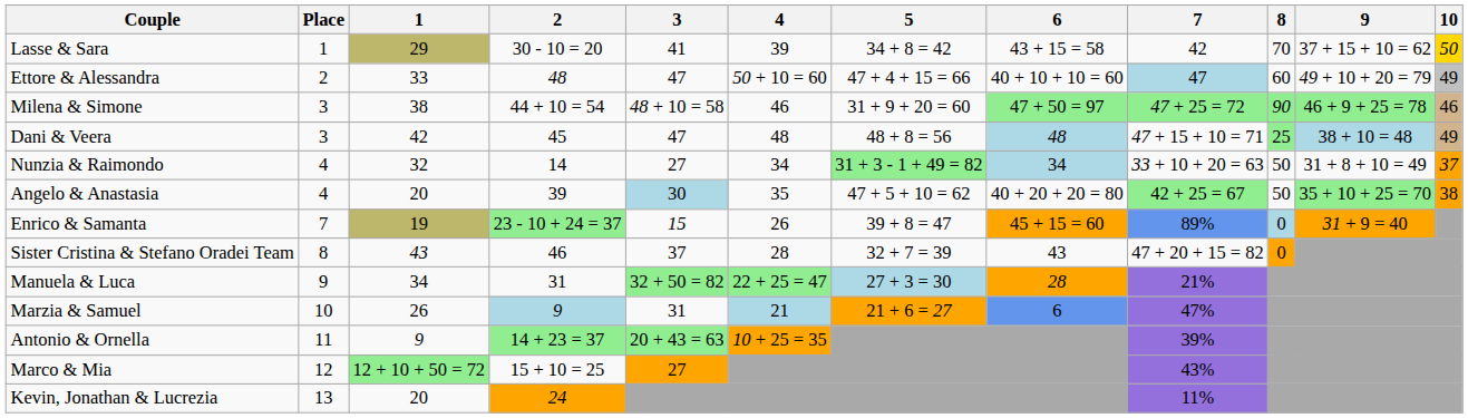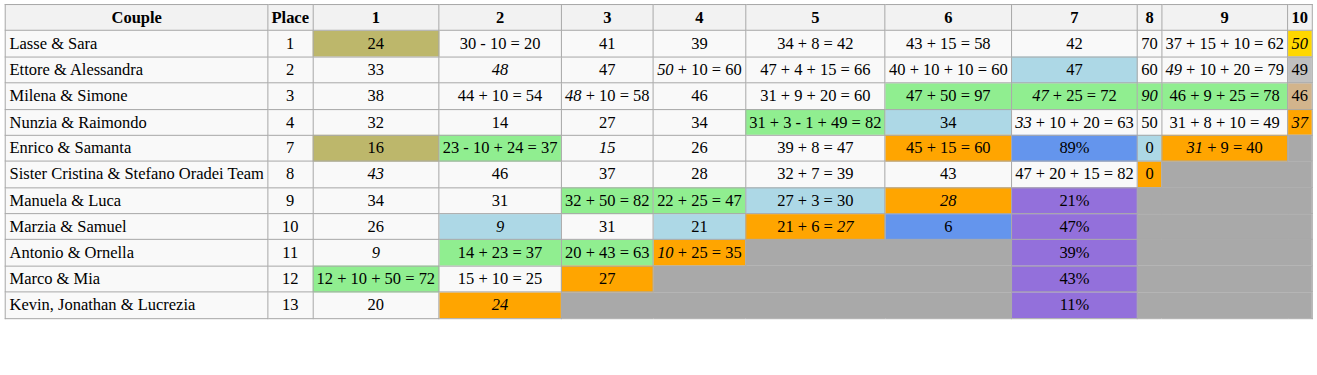 <table class="wikitable sortable" style="margin:auto;text-align:center;">
 <tr>
 <th>Couple</th>
 <th>Place</th>
 <th>1</th>
 <th>2</th>
 <th>3</th>
 <th>4</th>
 <th>5</th>
 <th>6</th>
 <th>7</th>
 <th>8</th>
 <th>9</th>
 <th>10</th>
 </tr>
 <tr>
 <td style="text-align:left;">Lasse & Sara</td>
 <td>1</td>
-<td style="background:darkkhaki;">29</td>
+<td style="background:darkkhaki;">24</td>
 <td>30 - 10 = 20</td>
 <td>41</td>
 <td>39</td>
 <td>34 + 8 = 42</td>
 <td>43 + 15 = 58</td>
 <td>42</td>
 <td>70</td>
 <td>37 + 15 + 10 = 62</td>
 <td bgcolor="gold"><span><em>50</em></span></td>
 </tr>
 <tr>
 <td style="text-align:left;">Ettore & Alessandra</td>
 <td>2</td>
 <td>33</td>
 <td><span><em>48</em></span></td>
 <td>47</td>
 <td><span><em>50</em></span> + 10 = 60</td>
 <td>47 + 4 + 15 = 66</td>
 <td>40 + 10 + 10 = 60</td>
 <td style="background:lightblue;">47</td>
 <td>60</td>
 <td><span><em>49</em></span> + 10 + 20 = 79</td>
 <td bgcolor="silver">49</td>
 </tr>
 <tr>
 <td style="text-align:left;">Milena & Simone</td>
 <td>3</td>
 <td>38</td>
 <td>44 + 10 = 54</td>
 <td><span><em>48</em></span> + 10 = 58</td>
 <td>46</td>
 <td>31 + 9 + 20 = 60</td>
 <td style="background:lightgreen;">47 + 50 = 97</td>
 <td style="background:lightgreen;"><span><em>47</em></span> + 25 = 72</td>
 <td style="background:lightgreen;"><span><em>90</em></span></td>
 <td style="background:lightgreen;">46 + 9 + 25 = 78</td>
 <td bgcolor="tan">46</td>
 </tr>
 <tr>
-<td style="text-align:left;">Dani & Veera</td>
-<td>3</td>
-<td>42</td>
-<td>45</td>
-<td>47</td>
-<td>48</td>
-<td>48 + 8 = 56</td>
-<td style="background:lightblue;"><span><em>48</em></span></td>
-<td><span><em>47</em></span> + 15 + 10 = 71</td>
-<td style="background:lightgreen;">25</td>
-<td style="background:lightblue;">38 + 10 = 48</td>
-<td bgcolor="tan">49</td>
-</tr>
-<tr>
 <td style="text-align:left;">Nunzia & Raimondo</td>
 <td>4</td>
 <td>32</td>
 <td>14</td>
 <td>27</td>
 <td>34</td>
 <td style="background:lightgreen;">31 + 3 - 1 + 49 = 82</td>
 <td style="background:lightblue;">34</td>
 <td><span><em>33</em></span> + 10 + 20 = 63</td>
 <td>50</td>
 <td>31 + 8 + 10 = 49</td>
 <td bgcolor="orange"><span><em>37</em></span></td>
 </tr>
 <tr>
-<td style="text-align:left;">Angelo & Anastasia</td>
-<td>4</td>
-<td>20</td>
-<td>39</td>
-<td style="background:lightblue;">30</td>
-<td>35</td>
-<td>47 + 5 + 10 = 62</td>
-<td>40 + 20 + 20 = 80</td>
-<td style="background:lightgreen;">42 + 25 = 67</td>
-<td>50</td>
-<td style="background:lightgreen;">35 + 10 + 25 = 70</td>
-<td bgcolor="orange">38</td>
-</tr>
-<tr>
 <td style="text-align:left;">Enrico & Samanta</td>
 <td>7</td>
-<td style="background:darkkhaki;">19</td>
+<td style="background:darkkhaki;">16</td>
 <td style="background:lightgreen;">23 - 10 + 24 = 37</td>
 <td><span><em>15</em></span></td>
 <td>26</td>
 <td>39 + 8 = 47</td>
 <td bgcolor="orange">45 + 15 = 60</td>
 <td style="background:cornflowerblue;">89%</td>
 <td style="background:lightblue;">0</td>
 <td bgcolor="orange"><span><em>31</em></span> + 9 = 40</td>
 <td style="background:darkgray;" colspan="1"></td>
 </tr>
 <tr>
 <td style="text-align:left;">Sister Cristina & Stefano Oradei Team</td>
 <td>8</td>
 <td><span><em>43</em></span></td>
 <td>46</td>
 <td>37</td>
 <td>28</td>
 <td>32 + 7 = 39</td>
 <td>43</td>
 <td>47 + 20 + 15 = 82</td>
 <td bgcolor="orange">0</td>
 <td style="background:darkgray;" colspan="2"></td>
 </tr>
 <tr>
 <td style="text-align:left;">Manuela & Luca</td>
 <td>9</td>
 <td>34</td>
 <td>31</td>
 <td style="background:lightgreen;">32 + 50 = 82</td>
 <td style="background:lightgreen;">22 + 25 = 47</td>
 <td style="background:lightblue;">27 + 3 = 30</td>
 <td bgcolor="orange"><span><em>28</em></span></td>
 <td bgcolor="mediumpurple">21%</td>
 <td style="background:darkgray;" colspan="3"></td>
 </tr>
 <tr>
 <td style="text-align:left;">Marzia & Samuel</td>
 <td>10</td>
 <td>26</td>
 <td style="background:lightblue;"><span><em>9</em></span></td>
 <td>31</td>
 <td style="background:lightblue;">21</td>
 <td bgcolor="orange">21 + 6 = <span><em>27</em></span></td>
 <td style="background:cornflowerblue;">6</td>
 <td bgcolor="mediumpurple">47%</td>
 <td style="background:darkgray;" colspan="3"></td>
 </tr>
 <tr>
 <td style="text-align:left;">Antonio & Ornella</td>
 <td>11</td>
 <td><span><em>9</em></span></td>
 <td style="background:lightgreen;">14 + 23 = 37</td>
 <td style="background:lightgreen;">20 + 43 = 63</td>
 <td bgcolor="orange"><span><em>10</em></span> + 25 = 35</td>
 <td style="background:darkgray;" colspan="2"></td>
 <td bgcolor="mediumpurple">39%</td>
 <td style="background:darkgray;" colspan="3"></td>
 </tr>
 <tr>
 <td style="text-align:left;">Marco & Mia</td>
 <td>12</td>
 <td style="background:lightgreen;">12 + 10 + 50 = 72</td>
 <td>15 + 10 = 25</td>
 <td bgcolor="orange">27</td>
 <td style="background:darkgray;" colspan="3"></td>
 <td bgcolor="mediumpurple">43%</td>
 <td style="background:darkgray;" colspan="3"></td>
 </tr>
 <tr>
 <td style="text-align:left;">Kevin, Jonathan & Lucrezia</td>
 <td>13</td>
 <td>20</td>
 <td bgcolor="orange"><span><em>24</em></span></td>
 <td style="background:darkgray;" colspan="4"></td>
 <td bgcolor="mediumpurple">11%</td>
 <td style="background:darkgray;" colspan="3"></td>
 </tr>
 </table>
